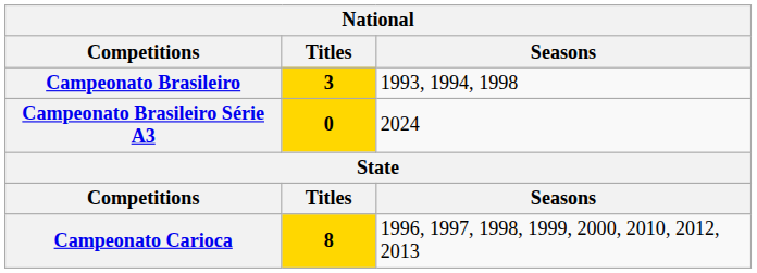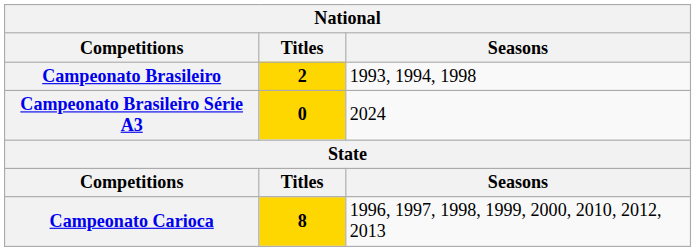 <table class="wikitable">
 <tr>
 <th colspan="3">National</th>
 </tr>
 <tr>
 <th style="width:260px">Competitions</th>
 <th style="width:80px">Titles</th>
 <th style="width:380px">Seasons</th>
 </tr>
 <tr>
 <th style="text-align:center"><a href='#'>Campeonato Brasileiro</a></th>
-<td bgcolor="gold" style="text-align:center"><strong>3</strong></td>
+<td bgcolor="gold" style="text-align:center"><strong>2</strong></td>
 <td align="left">1993, 1994, 1998</td>
 </tr>
 <tr>
 <th><a href='#'>Campeonato Brasileiro Série A3</a></th>
 <td bgcolor="gold" style="text-align:center"><strong>0</strong></td>
 <td align="left">2024</td>
 </tr>
 <tr>
 <th colspan="3">State</th>
 </tr>
 <tr>
 <th>Competitions</th>
 <th>Titles</th>
 <th>Seasons</th>
 </tr>
 <tr>
 <th style="text-align:center"><a href='#'>Campeonato Carioca</a></th>
 <td bgcolor="gold" style="text-align:center"><strong>8</strong></td>
 <td align="left">1996, 1997, 1998, 1999, 2000, 2010, 2012, 2013</td>
 </tr>
 </table>
